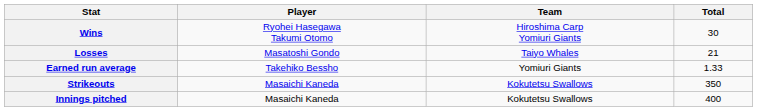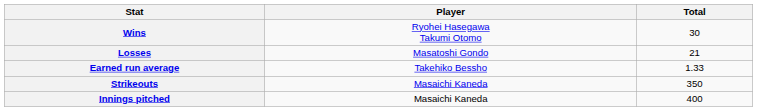 <table class="wikitable" style="text-align:center;">
 <tr>
 <th scope="col" width="7%">Stat</th>
 <th scope="col" width="10%">Player</th>
-<th scope="col" width="10%">Team</th>
 <th scope="col" width="3%">Total</th>
 </tr>
 <tr>
 <th scope="row" style="text-align:center;"><a href='#'>Wins</a></th>
 <td><a href='#'>Ryohei Hasegawa</a><br><a href='#'>Takumi Otomo</a></td>
-<td><a href='#'>Hiroshima Carp</a><br><a href='#'>Yomiuri Giants</a></td>
 <td>30</td>
 </tr>
 <tr>
 <th scope="row" style="text-align:center;"><a href='#'>Losses</a></th>
 <td><a href='#'>Masatoshi Gondo</a></td>
-<td><a href='#'>Taiyo Whales</a></td>
 <td>21</td>
 </tr>
 <tr>
 <th scope="row" style="text-align:center;"><a href='#'>Earned run average</a></th>
 <td><a href='#'>Takehiko Bessho</a></td>
-<td>Yomiuri Giants</td>
 <td>1.33</td>
 </tr>
 <tr>
 <th scope="row" style="text-align:center;"><a href='#'>Strikeouts</a></th>
 <td><a href='#'>Masaichi Kaneda</a></td>
-<td><a href='#'>Kokutetsu Swallows</a></td>
 <td>350</td>
 </tr>
 <tr>
 <th scope="row" style="text-align:center;"><a href='#'>Innings pitched</a></th>
 <td>Masaichi Kaneda</td>
-<td>Kokutetsu Swallows</td>
 <td>400</td>
 </tr>
 </table>
